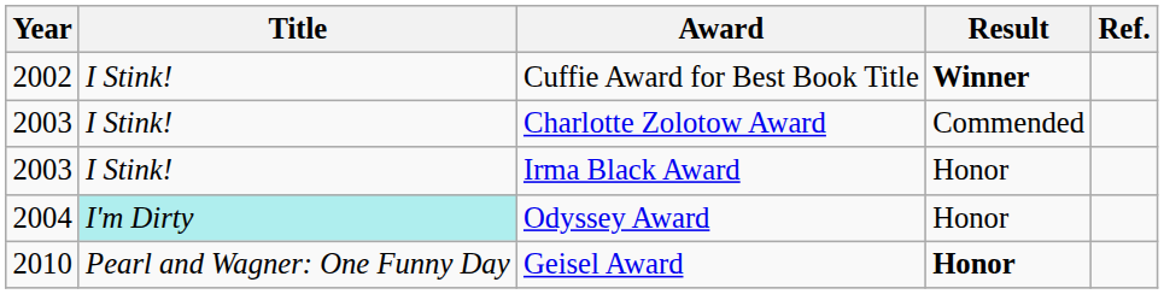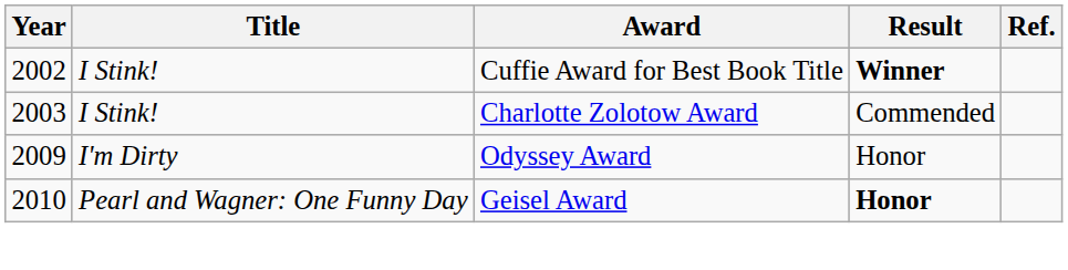 <table class="wikitable">
 <tr>
 <th>Year</th>
 <th>Title</th>
 <th>Award</th>
 <th>Result</th>
 <th>Ref.</th>
 </tr>
 <tr>
 <td>2002</td>
 <td><em>I Stink!</em></td>
 <td>Cuffie Award for Best Book Title</td>
 <td><strong>Winner</strong></td>
 <td></td>
 </tr>
 <tr>
 <td>2003</td>
 <td><em>I Stink!</em></td>
 <td><a href='#'>Charlotte Zolotow Award</a></td>
 <td>Commended</td>
 <td></td>
 </tr>
 <tr>
-<td>2003</td>
-<td><em>I Stink!</em></td>
-<td><a href='#'>Irma Black Award</a></td>
-<td>Honor</td>
-<td></td>
-</tr>
-<tr>
-<td>2004</td>
-<td style="background: paleturquoise;"><em>I'm Dirty</em></td>
+<td>2009</td>
+<td><em>I'm Dirty</em></td>
 <td><a href='#'>Odyssey Award</a></td>
 <td>Honor</td>
 <td></td>
 </tr>
 <tr>
 <td>2010</td>
 <td><em>Pearl and Wagner: One Funny Day</em></td>
 <td><a href='#'>Geisel Award</a></td>
 <td><strong>Honor</strong></td>
 <td></td>
 </tr>
 </table>
